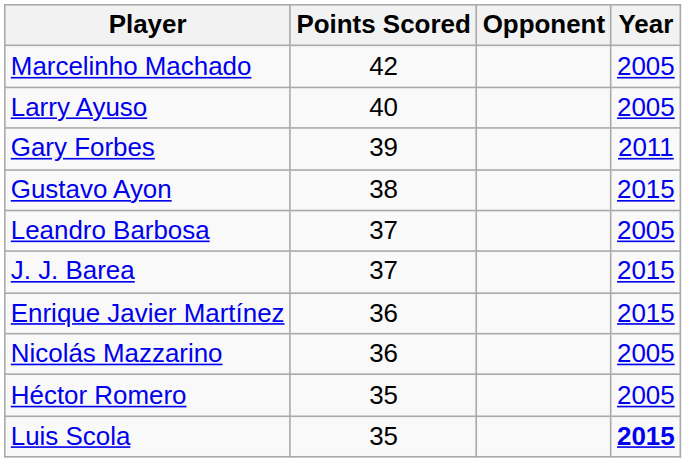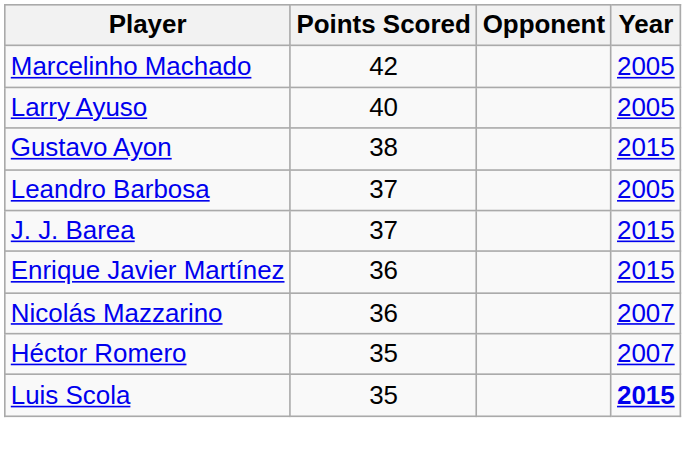 <table class="wikitable sortable" style="text-align:center;">
 <tr>
 <th>Player</th>
 <th>Points Scored</th>
 <th>Opponent</th>
 <th>Year</th>
 </tr>
 <tr>
 <td style="text-align:left"> <a href='#'>Marcelinho Machado</a></td>
 <td>42</td>
 <td style="text-align:left"></td>
 <td><a href='#'>2005</a></td>
 </tr>
 <tr>
 <td style="text-align:left"> <a href='#'>Larry Ayuso</a></td>
 <td>40</td>
 <td style="text-align:left"></td>
 <td><a href='#'>2005</a></td>
-</tr>
-<tr>
-<td style="text-align:left"> <a href='#'>Gary Forbes</a></td>
-<td>39</td>
-<td style="text-align:left"></td>
-<td><a href='#'>2011</a></td>
 </tr>
 <tr>
 <td style="text-align:left"> <a href='#'>Gustavo Ayon</a></td>
 <td>38</td>
 <td style="text-align:left"></td>
 <td><a href='#'>2015</a></td>
 </tr>
 <tr>
 <td style="text-align:left"> <a href='#'>Leandro Barbosa</a></td>
 <td>37</td>
 <td style="text-align:left"></td>
 <td><a href='#'>2005</a></td>
 </tr>
 <tr>
 <td style="text-align:left"> <a href='#'>J. J. Barea</a></td>
 <td>37</td>
 <td style="text-align:left"></td>
 <td><a href='#'>2015</a></td>
 </tr>
 <tr>
 <td style="text-align:left"> <a href='#'>Enrique Javier Martínez</a></td>
 <td>36</td>
 <td style="text-align:left"></td>
 <td><a href='#'>2015</a></td>
 </tr>
 <tr>
 <td style="text-align:left"> <a href='#'>Nicolás Mazzarino</a></td>
 <td>36</td>
 <td style="text-align:left"></td>
-<td><a href='#'>2005</a></td>
+<td><a href='#'>2007</a></td>
 </tr>
 <tr>
 <td style="text-align:left"> <a href='#'>Héctor Romero</a></td>
 <td>35</td>
 <td style="text-align:left"></td>
-<td><a href='#'>2005</a></td>
+<td><a href='#'>2007</a></td>
 </tr>
 <tr>
 <td style="text-align:left"> <a href='#'>Luis Scola</a></td>
 <td>35</td>
 <td style="text-align:left"></td>
 <td><strong><a href='#'>2015</a></strong></td>
 </tr>
 </table>
